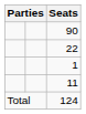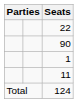 <table class="wikitable" style="text-align:left;">
 <tr>
 <th colspan="2" style="text-align:left;">Parties</th>
 <th>Seats</th>
 </tr>
 <tr>
 <td></td>
 <td></td>
-<td style="text-align:right;">90</td>
+<td style="text-align:right;">22</td>
 </tr>
 <tr>
 <td></td>
 <td></td>
-<td style="text-align:right;">22</td>
+<td style="text-align:right;">90</td>
 </tr>
 <tr>
 <td></td>
 <td></td>
 <td style="text-align:right;">1</td>
 </tr>
 <tr>
 <td></td>
 <td></td>
 <td style="text-align:right;">11</td>
 </tr>
 <tr>
 <td colspan="2" style="text-align:left;">Total</td>
 <td style="text-align:right;">124</td>
 </tr>
 </table>
